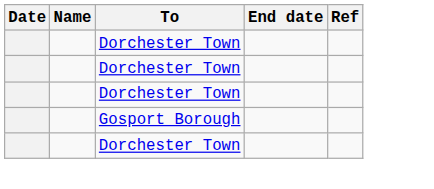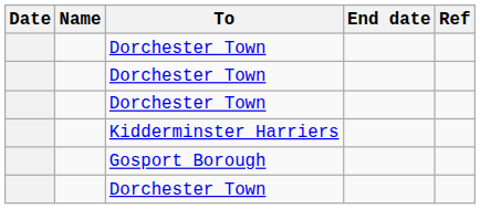 <table class="wikitable sortable plainrowheaders">
 <tr>
 <th scope=col>Date</th>
 <th scope=col>Name</th>
 <th scope=col>To</th>
 <th scope=col>End date</th>
 <th scope=col class=unsortable>Ref</th>
 </tr>
 <tr>
 <th scope=row></th>
 <td></td>
 <td><a href='#'>Dorchester Town</a></td>
 <td></td>
 <td style="text-align:center;"></td>
 </tr>
 <tr>
 <th scope=row></th>
 <td></td>
 <td><a href='#'>Dorchester Town</a></td>
 <td></td>
 <td style="text-align:center;"></td>
 </tr>
 <tr>
 <th scope=row></th>
 <td></td>
 <td><a href='#'>Dorchester Town</a></td>
 <td></td>
 <td style="text-align:center;"></td>
 </tr>
 <tr>
 <th scope=row></th>
 <td></td>
+<td><a href='#'>Kidderminster Harriers</a></td>
+<td></td>
+<td style="text-align:center;"></td>
+</tr>
+<tr>
+<th scope=row></th>
+<td></td>
 <td><a href='#'>Gosport Borough</a></td>
 <td></td>
 <td style="text-align:center;"></td>
 </tr>
 <tr>
 <th scope=row></th>
 <td></td>
 <td><a href='#'>Dorchester Town</a></td>
 <td></td>
 <td style="text-align:center;"></td>
 </tr>
 </table>
